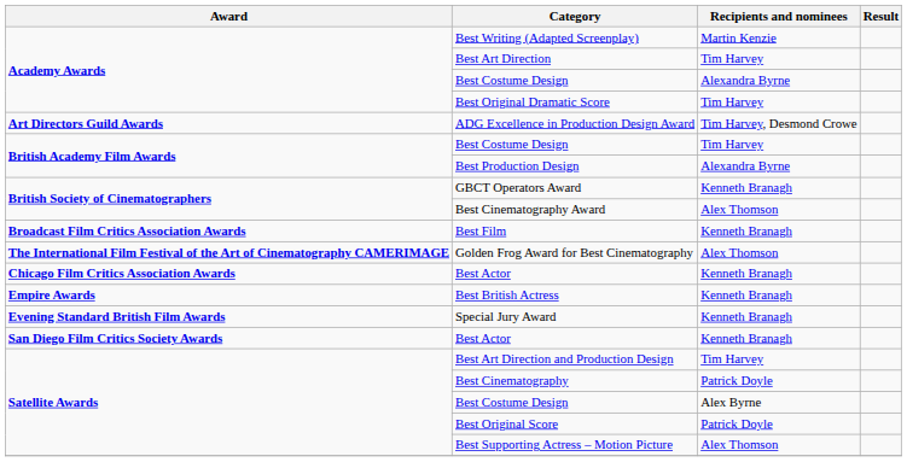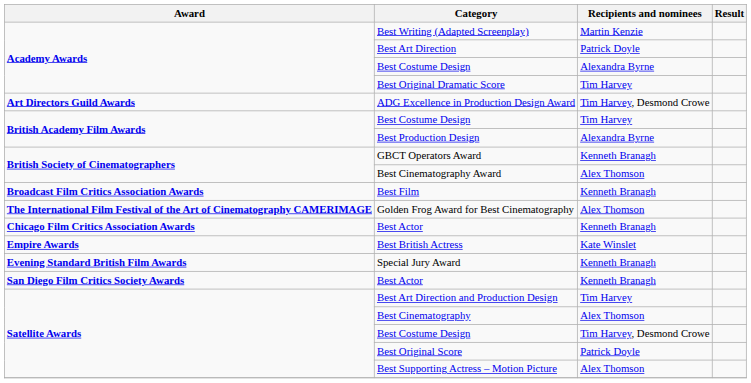 <table class="wikitable plainrowheaders" style="font-size: 95%;">
 <tr>
 <th scope="col">Award</th>
 <th scope="col">Category</th>
 <th scope="col">Recipients and nominees</th>
 <th scope="col">Result</th>
 </tr>
 <tr>
 <td rowspan=4><strong><a href='#'>Academy Awards</a></strong></td>
 <td><a href='#'>Best Writing (Adapted Screenplay)</a></td>
 <td><a href='#'>Martin Kenzie</a></td>
 <td></td>
 </tr>
 <tr>
 <td><a href='#'>Best Art Direction</a></td>
-<td><a href='#'>Tim Harvey</a></td>
+<td><a href='#'>Patrick Doyle</a></td>
 <td></td>
 </tr>
 <tr>
 <td><a href='#'>Best Costume Design</a></td>
 <td><a href='#'>Alexandra Byrne</a></td>
 <td></td>
 </tr>
 <tr>
 <td><a href='#'>Best Original Dramatic Score</a></td>
 <td><a href='#'>Tim Harvey</a></td>
 <td></td>
 </tr>
 <tr>
 <td><strong><a href='#'>Art Directors Guild Awards</a></strong></td>
 <td><a href='#'>ADG Excellence in Production Design Award</a></td>
 <td><a href='#'>Tim Harvey</a>, Desmond Crowe</td>
 <td></td>
 </tr>
 <tr>
 <td rowspan=2><strong><a href='#'>British Academy Film Awards</a></strong></td>
 <td><a href='#'>Best Costume Design</a></td>
 <td><a href='#'>Tim Harvey</a></td>
 <td></td>
 </tr>
 <tr>
 <td><a href='#'>Best Production Design</a></td>
 <td><a href='#'>Alexandra Byrne</a></td>
 <td></td>
 </tr>
 <tr>
 <td rowspan=2><strong><a href='#'>British Society of Cinematographers</a></strong></td>
 <td>GBCT Operators Award</td>
 <td><a href='#'>Kenneth Branagh</a></td>
 <td></td>
 </tr>
 <tr>
 <td>Best Cinematography Award</td>
 <td><a href='#'>Alex Thomson</a></td>
 <td></td>
 </tr>
 <tr>
 <td><strong><a href='#'>Broadcast Film Critics Association Awards</a></strong></td>
 <td><a href='#'>Best Film</a></td>
 <td><a href='#'>Kenneth Branagh</a></td>
 <td></td>
 </tr>
 <tr>
 <td><strong><a href='#'>The International Film Festival of the Art of Cinematography CAMERIMAGE</a></strong></td>
 <td>Golden Frog Award for Best Cinematography</td>
 <td><a href='#'>Alex Thomson</a></td>
 <td></td>
 </tr>
 <tr>
 <td><strong><a href='#'>Chicago Film Critics Association Awards</a></strong></td>
 <td><a href='#'>Best Actor</a></td>
 <td><a href='#'>Kenneth Branagh</a></td>
 <td></td>
 </tr>
 <tr>
 <td><strong><a href='#'>Empire Awards</a></strong></td>
 <td><a href='#'>Best British Actress</a></td>
-<td><a href='#'>Kenneth Branagh</a></td>
+<td><a href='#'>Kate Winslet</a></td>
 <td></td>
 </tr>
 <tr>
 <td><strong><a href='#'>Evening Standard British Film Awards</a></strong></td>
 <td>Special Jury Award</td>
 <td><a href='#'>Kenneth Branagh</a></td>
 <td></td>
 </tr>
 <tr>
 <td><strong><a href='#'>San Diego Film Critics Society Awards</a></strong></td>
 <td><a href='#'>Best Actor</a></td>
 <td><a href='#'>Kenneth Branagh</a></td>
 <td></td>
 </tr>
 <tr>
 <td rowspan=5><strong><a href='#'>Satellite Awards</a></strong></td>
 <td><a href='#'>Best Art Direction and Production Design</a></td>
 <td><a href='#'>Tim Harvey</a></td>
 <td></td>
 </tr>
 <tr>
 <td><a href='#'>Best Cinematography</a></td>
-<td><a href='#'>Patrick Doyle</a></td>
+<td><a href='#'>Alex Thomson</a></td>
 <td></td>
 </tr>
 <tr>
 <td><a href='#'>Best Costume Design</a></td>
-<td>Alex Byrne</td>
+<td><a href='#'>Tim Harvey</a>, Desmond Crowe</td>
 <td></td>
 </tr>
 <tr>
 <td><a href='#'>Best Original Score</a></td>
 <td><a href='#'>Patrick Doyle</a></td>
 <td></td>
 </tr>
 <tr>
 <td><a href='#'>Best Supporting Actress – Motion Picture</a></td>
 <td><a href='#'>Alex Thomson</a></td>
 <td></td>
 </tr>
 <tr>
 </tr>
 </table>
